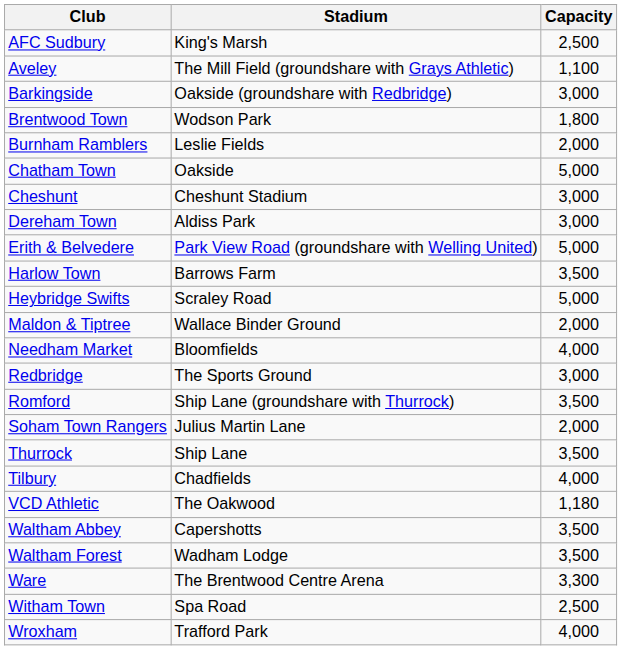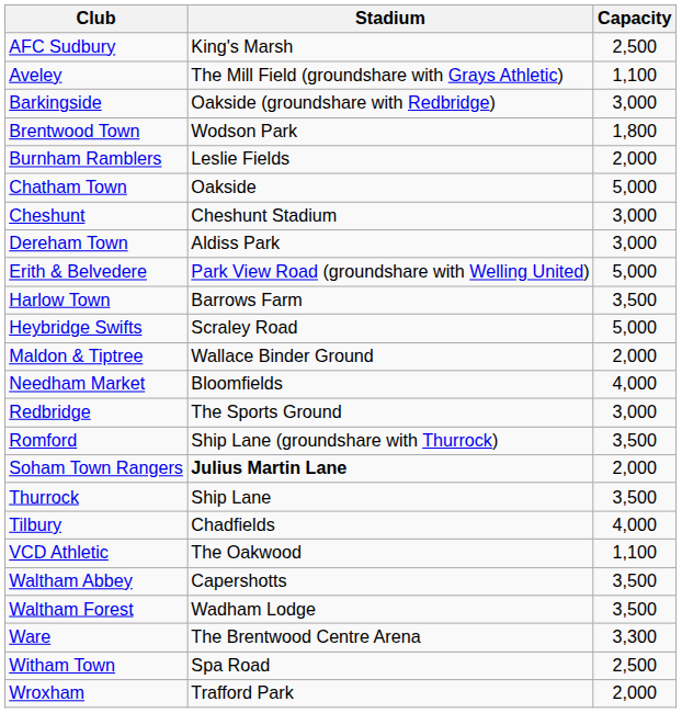 <table class="wikitable sortable">
 <tr>
 <th>Club</th>
 <th>Stadium</th>
 <th>Capacity</th>
 </tr>
 <tr>
 <td><a href='#'>AFC Sudbury</a></td>
 <td>King's Marsh</td>
 <td align=center>2,500</td>
 </tr>
 <tr>
 <td><a href='#'>Aveley</a></td>
 <td>The Mill Field (groundshare with <a href='#'>Grays Athletic</a>)</td>
 <td align=center>1,100</td>
 </tr>
 <tr>
 <td><a href='#'>Barkingside</a></td>
 <td>Oakside (groundshare with <a href='#'>Redbridge</a>)</td>
 <td align=center>3,000</td>
 </tr>
 <tr>
 <td><a href='#'>Brentwood Town</a></td>
 <td>Wodson Park</td>
 <td align=center>1,800</td>
 </tr>
 <tr>
 <td><a href='#'>Burnham Ramblers</a></td>
 <td>Leslie Fields</td>
 <td align=center>2,000</td>
 </tr>
 <tr>
 <td><a href='#'>Chatham Town</a></td>
 <td>Oakside</td>
 <td align=center>5,000</td>
 </tr>
 <tr>
 <td><a href='#'>Cheshunt</a></td>
 <td>Cheshunt Stadium</td>
 <td align=center>3,000</td>
 </tr>
 <tr>
 <td><a href='#'>Dereham Town</a></td>
 <td>Aldiss Park</td>
 <td align=center>3,000</td>
 </tr>
 <tr>
 <td><a href='#'>Erith & Belvedere</a></td>
 <td><a href='#'>Park View Road</a> (groundshare with <a href='#'>Welling United</a>)</td>
 <td align=center>5,000</td>
 </tr>
 <tr>
 <td><a href='#'>Harlow Town</a></td>
 <td>Barrows Farm</td>
 <td align=center>3,500</td>
 </tr>
 <tr>
 <td><a href='#'>Heybridge Swifts</a></td>
 <td>Scraley Road</td>
 <td align=center>5,000</td>
 </tr>
 <tr>
 <td><a href='#'>Maldon & Tiptree</a></td>
 <td>Wallace Binder Ground</td>
 <td align=center>2,000</td>
 </tr>
 <tr>
 <td><a href='#'>Needham Market</a></td>
 <td>Bloomfields</td>
 <td align=center>4,000</td>
 </tr>
 <tr>
 <td><a href='#'>Redbridge</a></td>
 <td>The Sports Ground</td>
 <td align=center>3,000</td>
 </tr>
 <tr>
 <td><a href='#'>Romford</a></td>
 <td>Ship Lane (groundshare with <a href='#'>Thurrock</a>)</td>
 <td align=center>3,500</td>
 </tr>
 <tr>
 <td><a href='#'>Soham Town Rangers</a></td>
-<td>Julius Martin Lane</td>
+<td><strong>Julius Martin Lane</strong></td>
 <td align=center>2,000</td>
 </tr>
 <tr>
 <td><a href='#'>Thurrock</a></td>
 <td>Ship Lane</td>
 <td align="center">3,500</td>
 </tr>
 <tr>
 <td><a href='#'>Tilbury</a></td>
 <td>Chadfields</td>
 <td align=center>4,000</td>
 </tr>
 <tr>
 <td><a href='#'>VCD Athletic</a></td>
 <td>The Oakwood</td>
-<td align=center>1,180</td>
+<td align=center>1,100</td>
 </tr>
 <tr>
 <td><a href='#'>Waltham Abbey</a></td>
 <td>Capershotts</td>
 <td align=center>3,500</td>
 </tr>
 <tr>
 <td><a href='#'>Waltham Forest</a></td>
 <td>Wadham Lodge</td>
 <td align=center>3,500</td>
 </tr>
 <tr>
 <td><a href='#'>Ware</a></td>
 <td>The Brentwood Centre Arena</td>
 <td align=center>3,300</td>
 </tr>
 <tr>
 <td><a href='#'>Witham Town</a></td>
 <td>Spa Road</td>
 <td align=center>2,500</td>
 </tr>
 <tr>
 <td><a href='#'>Wroxham</a></td>
 <td>Trafford Park</td>
-<td align=center>4,000</td>
+<td align=center>2,000</td>
 </tr>
 </table>
